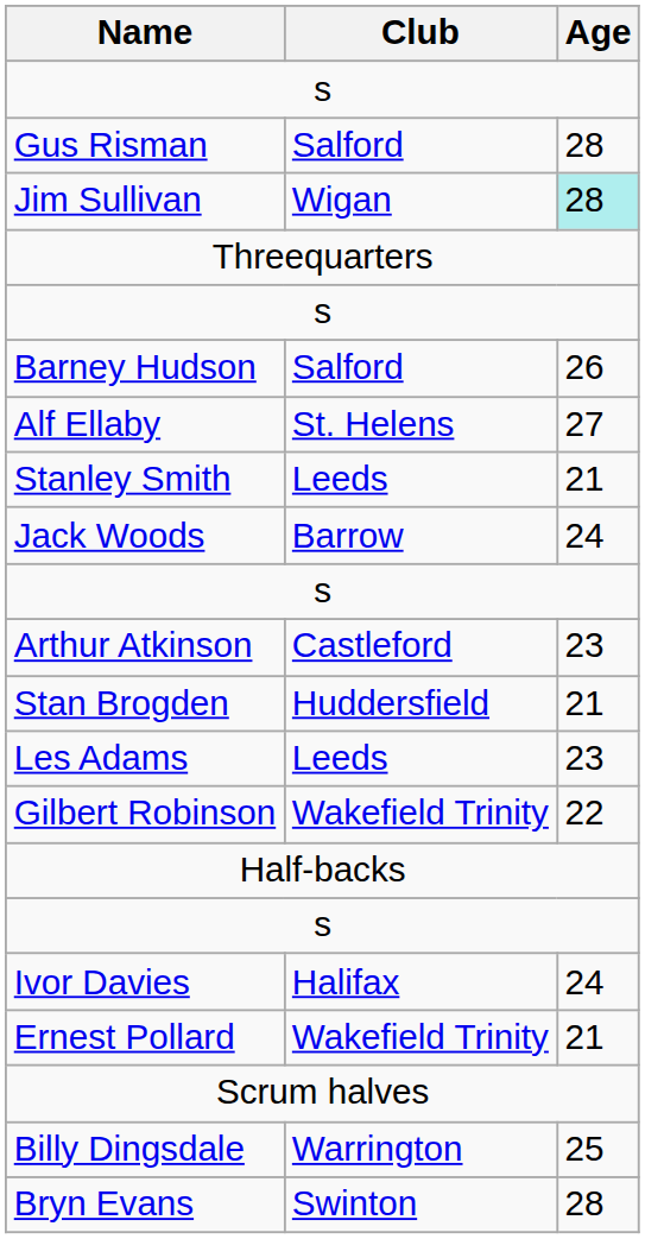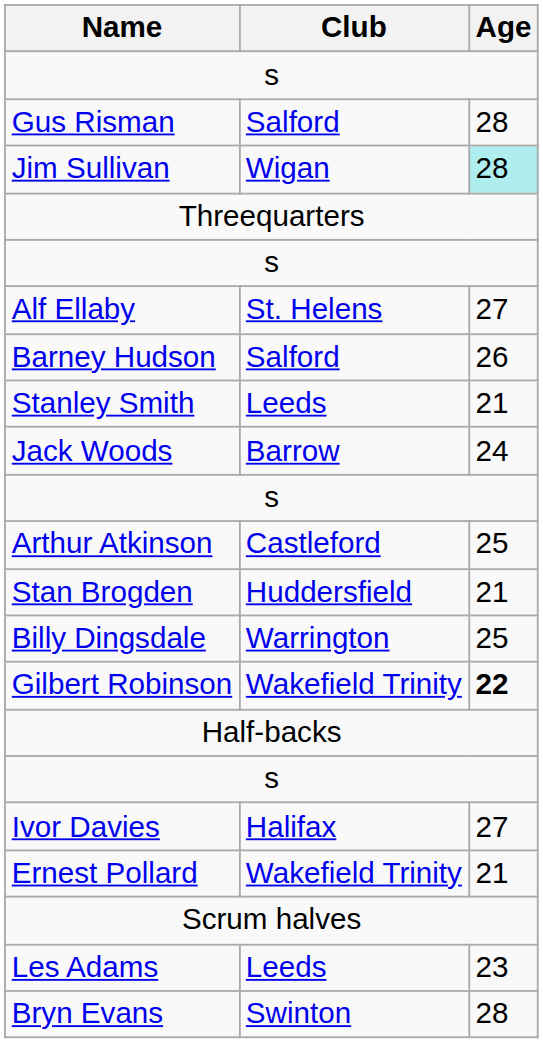 <table class="wikitable">
 <tr>
 <th>Name</th>
 <th>Club</th>
 <th>Age</th>
 </tr>
 <tr>
 <td colspan="3" style="text-align: center;">s</td>
 </tr>
 <tr>
 <td><a href='#'>Gus Risman</a></td>
 <td><a href='#'>Salford</a></td>
 <td>28</td>
 </tr>
 <tr>
 <td><a href='#'>Jim Sullivan</a></td>
 <td><a href='#'>Wigan</a></td>
 <td style="background: paleturquoise;">28</td>
 </tr>
 <tr>
 <td colspan="3" style="text-align: center;">Threequarters</td>
 </tr>
 <tr>
 <td colspan="3" style="text-align: center;">s</td>
 </tr>
 <tr>
+<td><a href='#'>Alf Ellaby</a></td>
+<td><a href='#'>St. Helens</a></td>
+<td>27</td>
+</tr>
+<tr>
 <td><a href='#'>Barney Hudson</a></td>
 <td><a href='#'>Salford</a></td>
 <td>26</td>
-</tr>
-<tr>
-<td><a href='#'>Alf Ellaby</a></td>
-<td><a href='#'>St. Helens</a></td>
-<td>27</td>
 </tr>
 <tr>
 <td><a href='#'>Stanley Smith</a></td>
 <td><a href='#'>Leeds</a></td>
 <td>21</td>
 </tr>
 <tr>
 <td><a href='#'>Jack Woods</a></td>
 <td><a href='#'>Barrow</a></td>
 <td>24</td>
 </tr>
 <tr>
 <td colspan="3" style="text-align: center;">s</td>
 </tr>
 <tr>
 <td><a href='#'>Arthur Atkinson</a></td>
 <td><a href='#'>Castleford</a></td>
-<td>23</td>
+<td>25</td>
 </tr>
 <tr>
 <td><a href='#'>Stan Brogden</a></td>
 <td><a href='#'>Huddersfield</a></td>
 <td>21</td>
 </tr>
 <tr>
-<td><a href='#'>Les Adams</a></td>
-<td><a href='#'>Leeds</a></td>
-<td>23</td>
+<td><a href='#'>Billy Dingsdale</a></td>
+<td><a href='#'>Warrington</a></td>
+<td>25</td>
 </tr>
 <tr>
 <td><a href='#'>Gilbert Robinson</a></td>
 <td><a href='#'>Wakefield Trinity</a></td>
-<td>22</td>
+<td><strong>22</strong></td>
 </tr>
 <tr>
 <td colspan="3" style="text-align: center;">Half-backs</td>
 </tr>
 <tr>
 <td colspan="3" style="text-align: center;">s</td>
 </tr>
 <tr>
 <td><a href='#'>Ivor Davies</a></td>
 <td><a href='#'>Halifax</a></td>
-<td>24</td>
+<td>27</td>
 </tr>
 <tr>
 <td><a href='#'>Ernest Pollard</a></td>
 <td><a href='#'>Wakefield Trinity</a></td>
 <td>21</td>
 </tr>
 <tr>
 <td colspan="3" style="text-align: center;">Scrum halves</td>
 </tr>
 <tr>
-<td><a href='#'>Billy Dingsdale</a></td>
-<td><a href='#'>Warrington</a></td>
-<td>25</td>
+<td><a href='#'>Les Adams</a></td>
+<td><a href='#'>Leeds</a></td>
+<td>23</td>
 </tr>
 <tr>
 <td><a href='#'>Bryn Evans</a></td>
 <td><a href='#'>Swinton</a></td>
 <td>28</td>
 </tr>
 </table>
